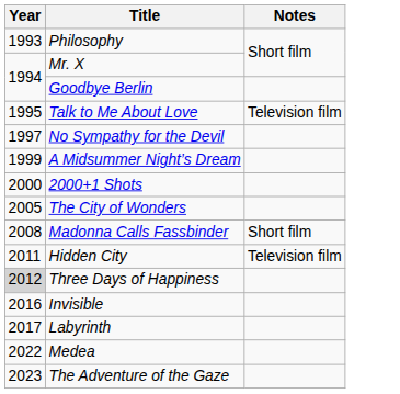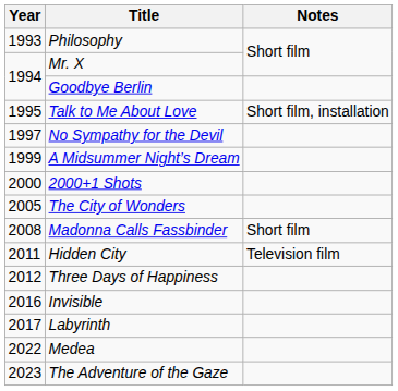 <table class="wikitable">
 <tr>
 <th>Year</th>
 <th>Title</th>
 <th>Notes</th>
 </tr>
 <tr>
 <td>1993</td>
 <td><em>Philosophy</em></td>
 <td rowspan="2">Short film</td>
 </tr>
 <tr>
 <td rowspan="2">1994</td>
 <td><em>Mr. X</em></td>
 </tr>
 <tr>
 <td><em><a href='#'>Goodbye Berlin</a></em></td>
 <td></td>
 </tr>
 <tr>
 <td>1995</td>
 <td><em><a href='#'>Talk to Me About Love</a></em></td>
-<td>Television film</td>
+<td>Short film, installation</td>
 </tr>
 <tr>
 <td>1997</td>
 <td><em><a href='#'>No Sympathy for the Devil</a></em></td>
 <td></td>
 </tr>
 <tr>
 <td>1999</td>
 <td><em><a href='#'>A Midsummer Night’s Dream</a></em></td>
 <td></td>
 </tr>
 <tr>
 <td>2000</td>
 <td><em><a href='#'>2000+1 Shots</a></em></td>
 <td></td>
 </tr>
 <tr>
 <td>2005</td>
 <td><em><a href='#'>The City of Wonders</a></em></td>
 <td></td>
 </tr>
 <tr>
 <td>2008</td>
 <td><em><a href='#'>Madonna Calls Fassbinder</a></em></td>
 <td>Short film</td>
 </tr>
 <tr>
 <td>2011</td>
 <td><em>Hidden City</em></td>
 <td>Television film</td>
 </tr>
 <tr>
-<td style="background: lightgrey;">2012</td>
+<td>2012</td>
 <td><em>Three Days of Happiness</em></td>
 <td></td>
 </tr>
 <tr>
 <td>2016</td>
 <td><em>Invisible</em></td>
 <td></td>
 </tr>
 <tr>
 <td>2017</td>
 <td><em>Labyrinth</em></td>
 <td></td>
 </tr>
 <tr>
 <td>2022</td>
 <td><em>Medea</em></td>
 <td></td>
 </tr>
 <tr>
 <td>2023</td>
 <td><em>The Adventure of the Gaze</em></td>
 <td></td>
 </tr>
 </table>
